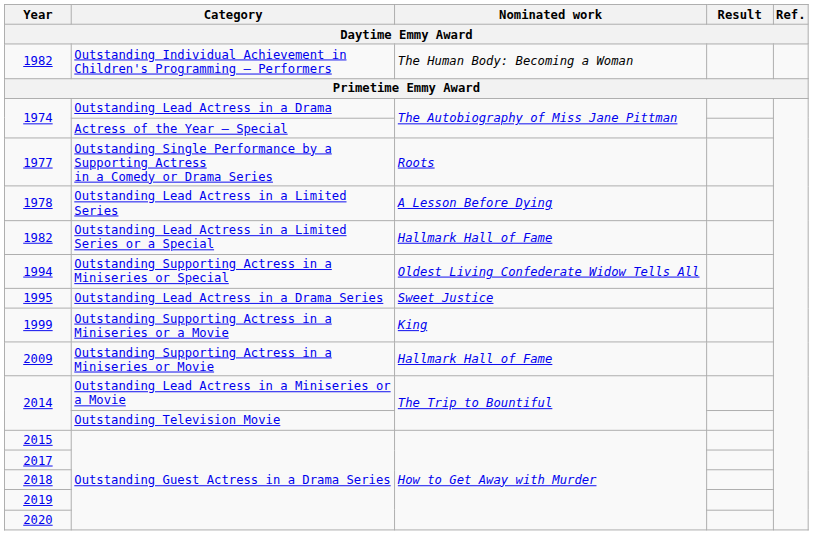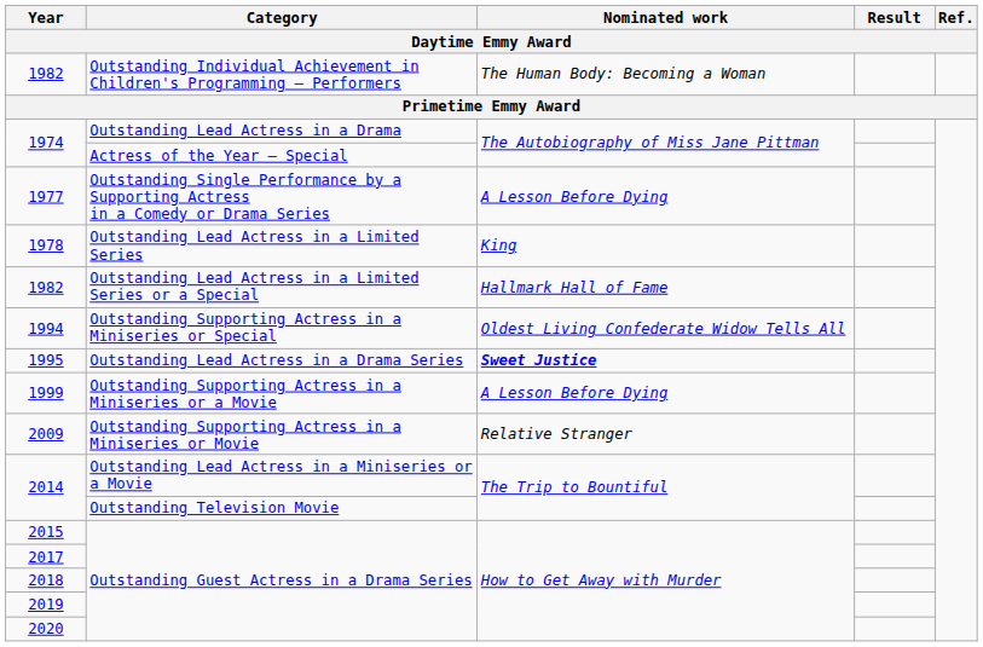 <table class=wikitable>
 <tr>
 <th scope="col" style="width:5em;">Year</th>
 <th scope="col" style="width:26em;">Category</th>
 <th scope="col" style="width:25em;">Nominated work</th>
 <th scope="col" style="width:5em;">Result</th>
 <th>Ref.</th>
 </tr>
 <tr>
 <th colspan=5>Daytime Emmy Award</th>
 </tr>
 <tr>
 <td style="text-align:center;"><a href='#'>1982</a></td>
 <td><a href='#'>Outstanding Individual Achievement in<br>Children's Programming – Performers</a></td>
 <td><em>The Human Body: Becoming a Woman</em></td>
 <td></td>
 <td></td>
 </tr>
 <tr>
 <th colspan=5>Primetime Emmy Award</th>
 </tr>
 <tr>
 <td rowspan="2", style="text-align:center;"><a href='#'>1974</a></td>
 <td><a href='#'>Outstanding Lead Actress in a Drama</a></td>
 <td rowspan=2><em><a href='#'>The Autobiography of Miss Jane Pittman</a></em></td>
 <td></td>
 <td rowspan=16></td>
 </tr>
 <tr>
 <td><a href='#'>Actress of the Year – Special</a></td>
 <td></td>
 </tr>
 <tr>
 <td style="text-align:center;"><a href='#'>1977</a></td>
 <td><a href='#'>Outstanding Single Performance by a Supporting Actress<br>in a Comedy or Drama Series</a></td>
-<td><em><a href='#'>Roots</a></em></td>
+<td><em><a href='#'>A Lesson Before Dying</a></em></td>
 <td></td>
 </tr>
 <tr>
 <td style="text-align:center;"><a href='#'>1978</a></td>
 <td><a href='#'>Outstanding Lead Actress in a Limited Series</a></td>
-<td><em><a href='#'>A Lesson Before Dying</a></em></td>
+<td><em><a href='#'>King</a></em></td>
 <td></td>
 </tr>
 <tr>
 <td style="text-align:center;"><a href='#'>1982</a></td>
 <td><a href='#'>Outstanding Lead Actress in a Limited Series or a Special</a></td>
 <td><em><a href='#'>Hallmark Hall of Fame</a></em></td>
 <td></td>
 </tr>
 <tr>
 <td style="text-align:center;"><a href='#'>1994</a></td>
 <td><a href='#'>Outstanding Supporting Actress in a Miniseries or Special</a></td>
 <td><em><a href='#'>Oldest Living Confederate Widow Tells All</a></em></td>
 <td></td>
 </tr>
 <tr>
 <td style="text-align:center;"><a href='#'>1995</a></td>
 <td><a href='#'>Outstanding Lead Actress in a Drama Series</a></td>
-<td><em><a href='#'>Sweet Justice</a></em></td>
+<td><strong><em><a href='#'>Sweet Justice</a></em></strong></td>
 <td></td>
 </tr>
 <tr>
 <td style="text-align:center;"><a href='#'>1999</a></td>
 <td><a href='#'>Outstanding Supporting Actress in a Miniseries or a Movie</a></td>
-<td><em><a href='#'>King</a></em></td>
+<td><em><a href='#'>A Lesson Before Dying</a></em></td>
 <td></td>
 </tr>
 <tr>
 <td style="text-align:center;"><a href='#'>2009</a></td>
 <td><a href='#'>Outstanding Supporting Actress in a Miniseries or Movie</a></td>
-<td><em><a href='#'>Hallmark Hall of Fame</a></em></td>
+<td><em>Relative Stranger</em></td>
 <td></td>
 </tr>
 <tr>
 <td rowspan="2", style="text-align:center;"><a href='#'>2014</a></td>
 <td><a href='#'>Outstanding Lead Actress in a Miniseries or a Movie</a></td>
 <td rowspan=2><em><a href='#'>The Trip to Bountiful</a></em></td>
 <td></td>
 </tr>
 <tr>
 <td><a href='#'>Outstanding Television Movie</a></td>
 <td></td>
 </tr>
 <tr>
 <td style="text-align:center;"><a href='#'>2015</a></td>
 <td rowspan=5><a href='#'>Outstanding Guest Actress in a Drama Series</a></td>
 <td rowspan=5><em><a href='#'>How to Get Away with Murder</a></em></td>
 <td></td>
 </tr>
 <tr>
 <td style="text-align:center;"><a href='#'>2017</a></td>
 <td></td>
 </tr>
 <tr>
 <td style="text-align:center;"><a href='#'>2018</a></td>
 <td></td>
 </tr>
 <tr>
 <td style="text-align:center;"><a href='#'>2019</a></td>
 <td></td>
 </tr>
 <tr>
 <td style="text-align:center;"><a href='#'>2020</a></td>
 <td></td>
 </tr>
 </table>
